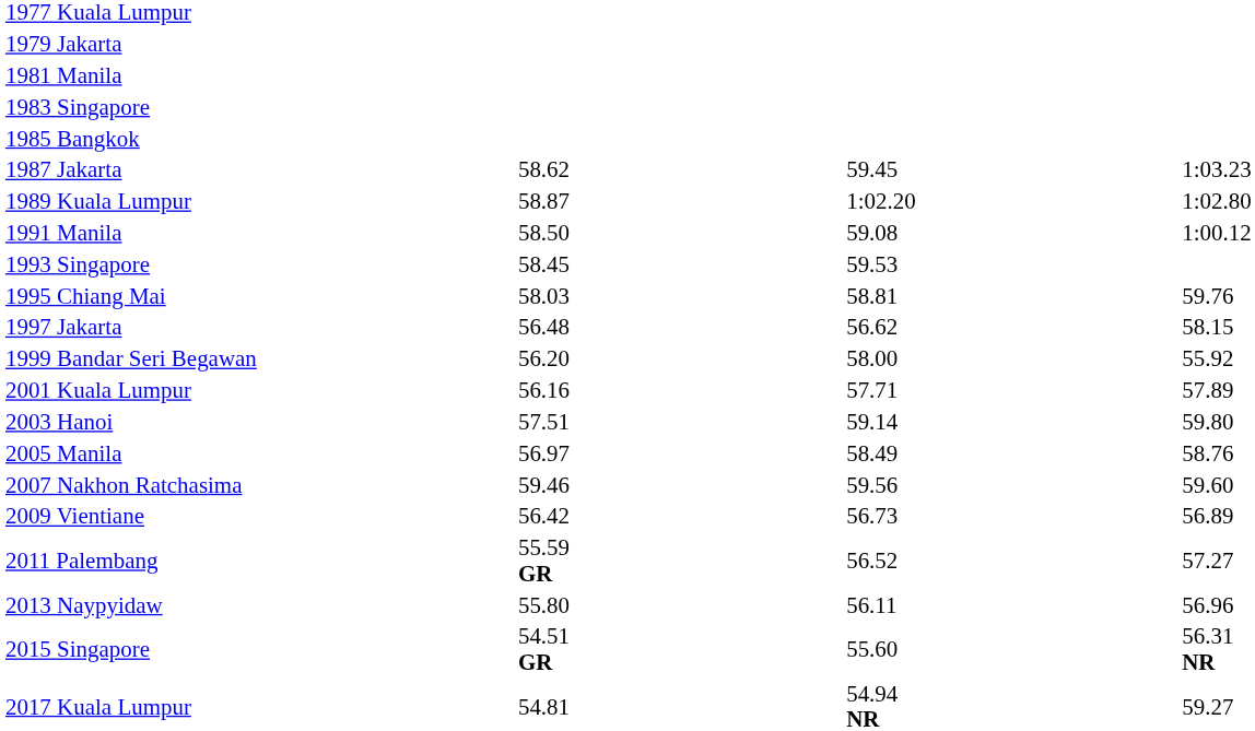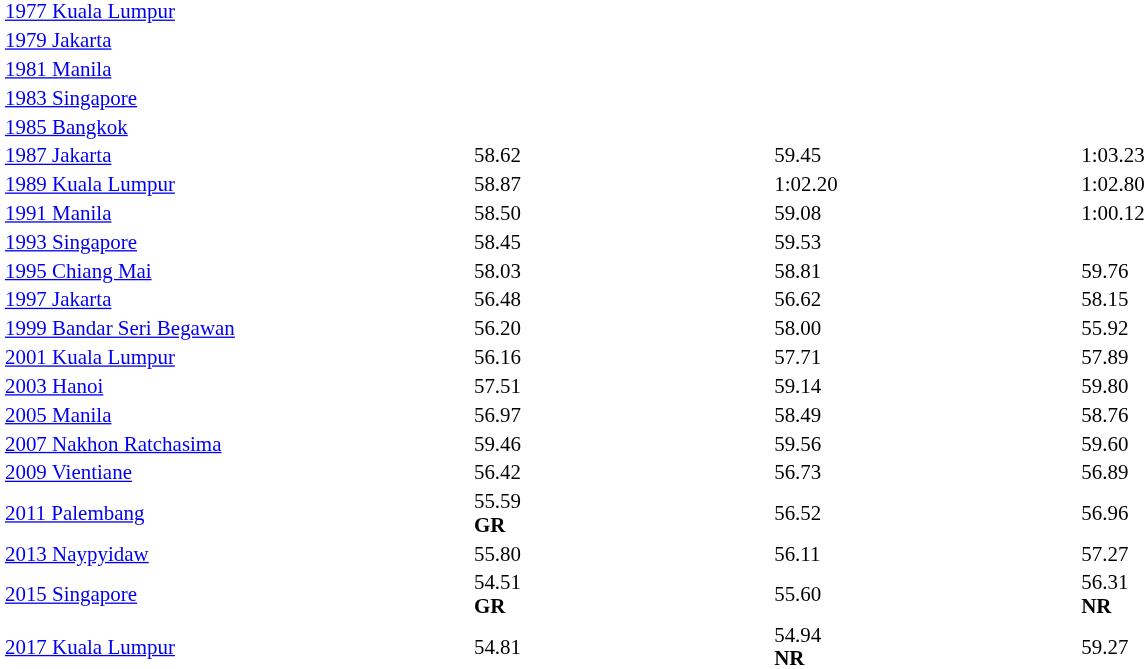 <table>
 <tr>
 <td width=180><a href='#'>1977 Kuala Lumpur</a> <br> </td>
 <td width=170></td>
 <td></td>
 <td width=170></td>
 <td></td>
 <td width=170></td>
 <td></td>
 </tr>
 <tr>
 <td><a href='#'>1979 Jakarta</a> <br> </td>
 <td></td>
 <td></td>
 <td></td>
 <td></td>
 <td></td>
 <td></td>
 </tr>
 <tr>
 <td><a href='#'>1981 Manila</a> <br> </td>
 <td></td>
 <td></td>
 <td></td>
 <td></td>
 <td></td>
 <td></td>
 </tr>
 <tr>
 <td><a href='#'>1983 Singapore</a> <br> </td>
 <td></td>
 <td></td>
 <td></td>
 <td></td>
 <td></td>
 <td></td>
 </tr>
 <tr>
 <td><a href='#'>1985 Bangkok</a> <br> </td>
 <td></td>
 <td></td>
 <td></td>
 <td></td>
 <td></td>
 <td></td>
 </tr>
 <tr>
 <td><a href='#'>1987 Jakarta</a> <br> </td>
 <td></td>
 <td>58.62</td>
 <td></td>
 <td>59.45</td>
 <td></td>
 <td>1:03.23</td>
 </tr>
 <tr>
 <td><a href='#'>1989 Kuala Lumpur</a> <br> </td>
 <td></td>
 <td>58.87</td>
 <td></td>
 <td>1:02.20</td>
 <td></td>
 <td>1:02.80</td>
 </tr>
 <tr>
 <td><a href='#'>1991 Manila</a> <br> </td>
 <td></td>
 <td>58.50</td>
 <td></td>
 <td>59.08</td>
 <td></td>
 <td>1:00.12</td>
 </tr>
 <tr>
 <td><a href='#'>1993 Singapore</a> <br> </td>
 <td></td>
 <td>58.45</td>
 <td></td>
 <td>59.53</td>
 <td></td>
 <td></td>
 </tr>
 <tr>
 <td><a href='#'>1995 Chiang Mai</a> <br> </td>
 <td></td>
 <td>58.03</td>
 <td></td>
 <td>58.81</td>
 <td></td>
 <td>59.76</td>
 </tr>
 <tr>
 <td><a href='#'>1997 Jakarta</a> <br> </td>
 <td></td>
 <td>56.48</td>
 <td></td>
 <td>56.62</td>
 <td></td>
 <td>58.15</td>
 </tr>
 <tr>
 <td><a href='#'>1999 Bandar Seri Begawan</a> <br> </td>
 <td></td>
 <td>56.20</td>
 <td></td>
 <td>58.00</td>
 <td></td>
 <td>55.92</td>
 </tr>
 <tr>
 <td><a href='#'>2001 Kuala Lumpur</a> <br> </td>
 <td></td>
 <td>56.16</td>
 <td></td>
 <td>57.71</td>
 <td></td>
 <td>57.89</td>
 </tr>
 <tr>
 <td><a href='#'>2003 Hanoi</a> <br> </td>
 <td></td>
 <td>57.51</td>
 <td></td>
 <td>59.14</td>
 <td></td>
 <td>59.80</td>
 </tr>
 <tr>
 <td><a href='#'>2005 Manila</a> <br> </td>
 <td></td>
 <td>56.97</td>
 <td></td>
 <td>58.49</td>
 <td></td>
 <td>58.76</td>
 </tr>
 <tr>
 <td><a href='#'>2007 Nakhon Ratchasima</a> <br> </td>
 <td></td>
 <td>59.46</td>
 <td></td>
 <td>59.56</td>
 <td></td>
 <td>59.60</td>
 </tr>
 <tr>
 <td><a href='#'>2009 Vientiane</a> <br> </td>
 <td></td>
 <td>56.42</td>
 <td></td>
 <td>56.73</td>
 <td></td>
 <td>56.89</td>
 </tr>
 <tr>
 <td><a href='#'>2011 Palembang</a> <br> </td>
 <td></td>
 <td>55.59 <strong>GR</strong></td>
 <td></td>
 <td>56.52</td>
 <td></td>
-<td>57.27</td>
+<td>56.96</td>
 </tr>
 <tr>
 <td><a href='#'>2013 Naypyidaw</a> <br> </td>
 <td></td>
 <td>55.80</td>
 <td></td>
 <td>56.11</td>
 <td></td>
-<td>56.96</td>
+<td>57.27</td>
 </tr>
 <tr>
 <td><a href='#'>2015 Singapore</a> <br> </td>
 <td></td>
 <td>54.51 <strong>GR</strong></td>
 <td></td>
 <td>55.60</td>
 <td></td>
 <td>56.31 <strong>NR</strong></td>
 </tr>
 <tr>
 <td><a href='#'>2017 Kuala Lumpur</a> <br> </td>
 <td></td>
 <td>54.81</td>
 <td></td>
 <td>54.94 <strong>NR</strong></td>
 <td></td>
 <td>59.27</td>
 </tr>
 <tr>
 </tr>
 </table>
